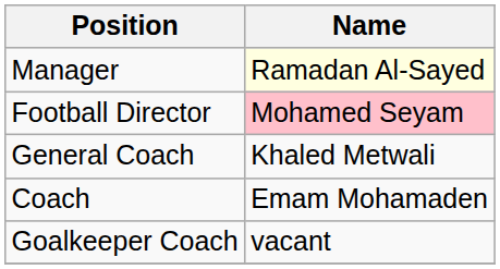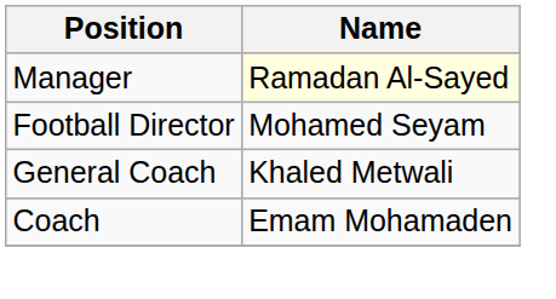 <table class="wikitable">
 <tr>
 <th>Position</th>
 <th>Name</th>
 </tr>
 <tr>
 <td>Manager</td>
 <td style="background: lightyellow;"> Ramadan Al-Sayed</td>
 </tr>
 <tr>
 <td>Football Director</td>
-<td style="background: pink;"> Mohamed Seyam</td>
+<td> Mohamed Seyam</td>
 </tr>
 <tr>
 <td>General Coach</td>
 <td> Khaled Metwali</td>
 </tr>
 <tr>
 <td>Coach</td>
 <td> Emam Mohamaden</td>
 </tr>
 <tr>
-<td>Goalkeeper Coach</td>
-<td>vacant</td>
-</tr>
-<tr>
 </tr>
 </table>
